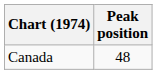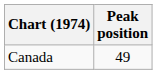 <table class="wikitable">
 <tr>
 <th>Chart (1974)</th>
 <th>Peak<br> position</th>
 </tr>
 <tr>
 <td>Canada</td>
-<td align="center">48</td>
+<td align="center">49</td>
 </tr>
 </table>
